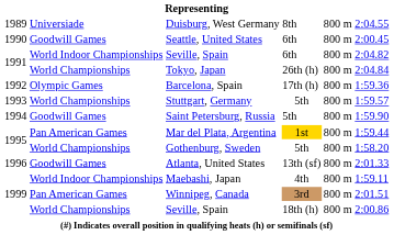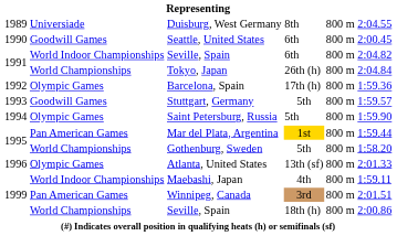 <table>
 <tr>
 <th colspan=6>Representing </th>
 </tr>
 <tr>
 <td>1989</td>
 <td><a href='#'>Universiade</a></td>
 <td><a href='#'>Duisburg</a>, West Germany</td>
 <td>8th</td>
 <td>800 m</td>
 <td><a href='#'>2:04.55</a></td>
 </tr>
 <tr>
 <td>1990</td>
 <td><a href='#'>Goodwill Games</a></td>
 <td><a href='#'>Seattle</a>, <a href='#'>United States</a></td>
 <td>6th</td>
 <td>800 m</td>
 <td><a href='#'>2:00.45</a></td>
 </tr>
 <tr>
 <td rowspan=2>1991</td>
 <td><a href='#'>World Indoor Championships</a></td>
 <td><a href='#'>Seville</a>, <a href='#'>Spain</a></td>
 <td>6th</td>
 <td>800 m</td>
 <td><a href='#'>2:04.82</a></td>
 </tr>
 <tr>
 <td><a href='#'>World Championships</a></td>
 <td><a href='#'>Tokyo</a>, <a href='#'>Japan</a></td>
 <td>26th (h)</td>
 <td>800 m</td>
 <td><a href='#'>2:04.84</a></td>
 </tr>
 <tr>
 <td>1992</td>
 <td><a href='#'>Olympic Games</a></td>
 <td><a href='#'>Barcelona</a>, Spain</td>
 <td>17th (h)</td>
 <td>800 m</td>
 <td><a href='#'>1:59.36</a></td>
 </tr>
 <tr>
 <td>1993</td>
-<td><a href='#'>World Championships</a></td>
+<td><a href='#'>Goodwill Games</a></td>
 <td><a href='#'>Stuttgart</a>, <a href='#'>Germany</a></td>
 <td align="center">5th</td>
 <td>800 m</td>
 <td><a href='#'>1:59.57</a></td>
 </tr>
 <tr>
 <td>1994</td>
-<td><a href='#'>Goodwill Games</a></td>
+<td><a href='#'>Olympic Games</a></td>
 <td><a href='#'>Saint Petersburg</a>, <a href='#'>Russia</a></td>
 <td>5th</td>
 <td>800 m</td>
 <td><a href='#'>1:59.90</a></td>
 </tr>
 <tr>
 <td rowspan=2>1995</td>
 <td><a href='#'>Pan American Games</a></td>
 <td><a href='#'>Mar del Plata, Argentina</a></td>
 <td bgcolor="gold" align="center">1st</td>
 <td>800 m</td>
 <td><a href='#'>1:59.44</a></td>
 </tr>
 <tr>
 <td><a href='#'>World Championships</a></td>
 <td><a href='#'>Gothenburg</a>, <a href='#'>Sweden</a></td>
 <td align="center">5th</td>
 <td>800 m</td>
 <td><a href='#'>1:58.20</a></td>
 </tr>
 <tr>
 <td>1996</td>
-<td><a href='#'>Goodwill Games</a></td>
+<td><a href='#'>Olympic Games</a></td>
 <td><a href='#'>Atlanta</a>, United States</td>
 <td>13th (sf)</td>
 <td>800 m</td>
 <td><a href='#'>2:01.33</a></td>
 </tr>
 <tr>
 <td rowspan=3>1999</td>
 <td><a href='#'>World Indoor Championships</a></td>
 <td><a href='#'>Maebashi</a>, Japan</td>
 <td align="center">4th</td>
 <td>800 m</td>
 <td><a href='#'>1:59.11</a></td>
 </tr>
 <tr>
 <td><a href='#'>Pan American Games</a></td>
 <td><a href='#'>Winnipeg</a>, <a href='#'>Canada</a></td>
 <td bgcolor="cc9966" align="center">3rd</td>
 <td>800 m</td>
 <td><a href='#'>2:01.51</a></td>
 </tr>
 <tr>
 <td><a href='#'>World Championships</a></td>
 <td><a href='#'>Seville</a>, Spain</td>
 <td>18th (h)</td>
 <td>800 m</td>
 <td><a href='#'>2:00.86</a></td>
 </tr>
 <tr>
 <th colspan=6><small> (#) Indicates overall position in qualifying heats (h) or semifinals (sf)</small></th>
 </tr>
 </table>
